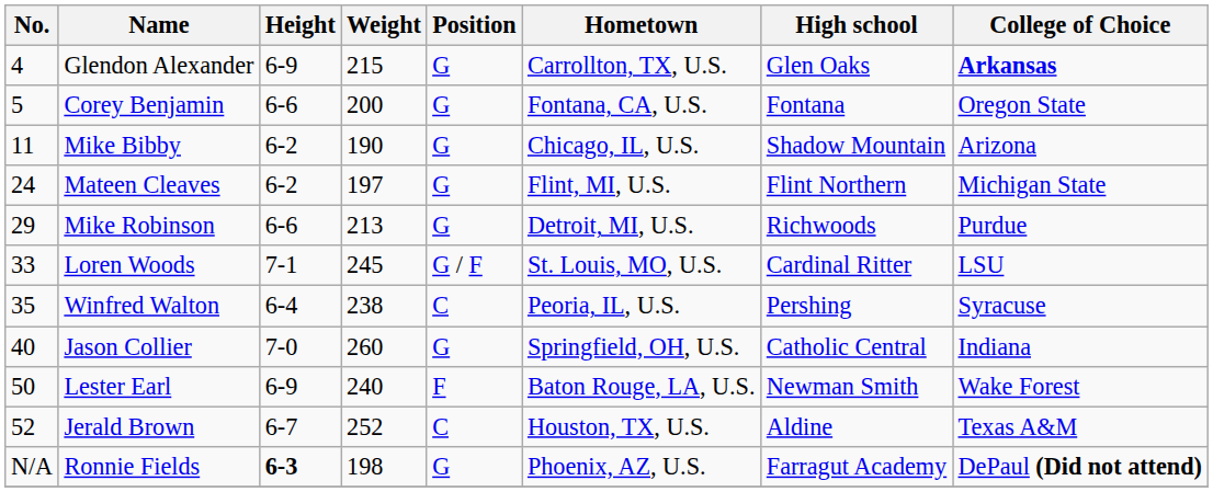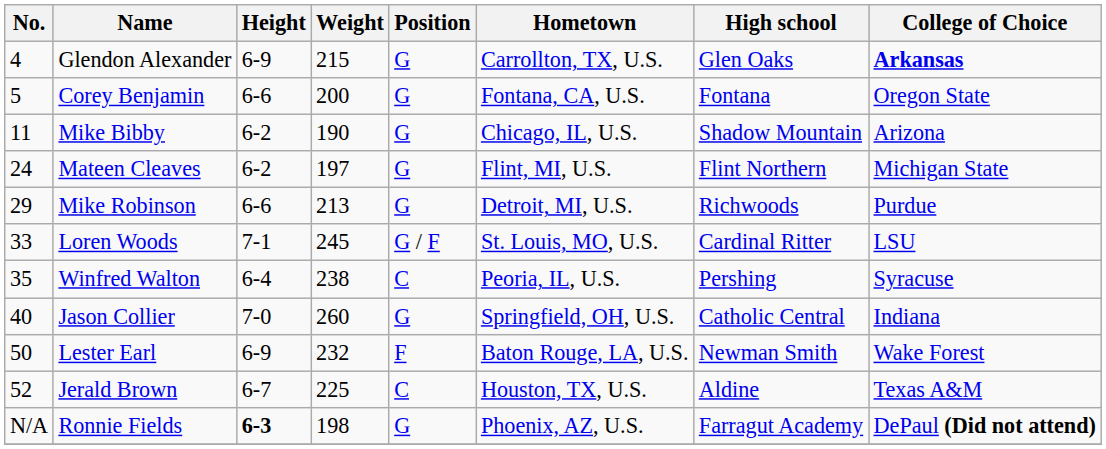 <table class="wikitable sortable" style="font-size: 95%;">
 <tr>
 <th>No.</th>
 <th>Name</th>
 <th>Height</th>
 <th>Weight</th>
 <th>Position</th>
 <th>Hometown</th>
 <th>High school</th>
 <th>College of Choice</th>
 </tr>
 <tr>
 <td>4</td>
 <td>Glendon Alexander</td>
 <td>6-9</td>
 <td>215</td>
 <td><a href='#'>G</a></td>
 <td><a href='#'>Carrollton, TX</a>, U.S.</td>
 <td><a href='#'>Glen Oaks</a></td>
 <td><strong><a href='#'>Arkansas</a></strong></td>
 </tr>
 <tr>
 <td>5</td>
 <td><a href='#'>Corey Benjamin</a></td>
 <td>6-6</td>
 <td>200</td>
 <td><a href='#'>G</a></td>
 <td><a href='#'>Fontana, CA</a>, U.S.</td>
 <td><a href='#'>Fontana</a></td>
 <td><a href='#'>Oregon State</a></td>
 </tr>
 <tr>
 <td>11</td>
 <td><a href='#'>Mike Bibby</a></td>
 <td>6-2</td>
 <td>190</td>
 <td><a href='#'>G</a></td>
 <td><a href='#'>Chicago, IL</a>, U.S.</td>
 <td><a href='#'>Shadow Mountain</a></td>
 <td><a href='#'>Arizona</a></td>
 </tr>
 <tr>
 <td>24</td>
 <td><a href='#'>Mateen Cleaves</a></td>
 <td>6-2</td>
 <td>197</td>
 <td><a href='#'>G</a></td>
 <td><a href='#'>Flint, MI</a>, U.S.</td>
 <td><a href='#'>Flint Northern</a></td>
 <td><a href='#'>Michigan State</a></td>
 </tr>
 <tr>
 <td>29</td>
 <td><a href='#'>Mike Robinson</a></td>
 <td>6-6</td>
 <td>213</td>
 <td><a href='#'>G</a></td>
 <td><a href='#'>Detroit, MI</a>, U.S.</td>
 <td><a href='#'>Richwoods</a></td>
 <td><a href='#'>Purdue</a></td>
 </tr>
 <tr>
 <td>33</td>
 <td><a href='#'>Loren Woods</a></td>
 <td>7-1</td>
 <td>245</td>
 <td><a href='#'>G</a> / <a href='#'>F</a></td>
 <td><a href='#'>St. Louis, MO</a>, U.S.</td>
 <td><a href='#'>Cardinal Ritter</a></td>
 <td><a href='#'>LSU</a></td>
 </tr>
 <tr>
 <td>35</td>
 <td><a href='#'>Winfred Walton</a></td>
 <td>6-4</td>
 <td>238</td>
 <td><a href='#'>C</a></td>
 <td><a href='#'>Peoria, IL</a>, U.S.</td>
 <td><a href='#'>Pershing</a></td>
 <td><a href='#'>Syracuse</a></td>
 </tr>
 <tr>
 <td>40</td>
 <td><a href='#'>Jason Collier</a></td>
 <td>7-0</td>
 <td>260</td>
 <td><a href='#'>G</a></td>
 <td><a href='#'>Springfield, OH</a>, U.S.</td>
 <td><a href='#'>Catholic Central</a></td>
 <td><a href='#'>Indiana</a></td>
 </tr>
 <tr>
 <td>50</td>
 <td><a href='#'>Lester Earl</a></td>
 <td>6-9</td>
-<td>240</td>
+<td>232</td>
 <td><a href='#'>F</a></td>
 <td><a href='#'>Baton Rouge, LA</a>, U.S.</td>
 <td><a href='#'>Newman Smith</a></td>
 <td><a href='#'>Wake Forest</a></td>
 </tr>
 <tr>
 <td>52</td>
 <td><a href='#'>Jerald Brown</a></td>
 <td>6-7</td>
-<td>252</td>
+<td>225</td>
 <td><a href='#'>C</a></td>
 <td><a href='#'>Houston, TX</a>, U.S.</td>
 <td><a href='#'>Aldine</a></td>
 <td><a href='#'>Texas A&M</a></td>
 </tr>
 <tr>
 <td>N/A</td>
 <td><a href='#'>Ronnie Fields</a></td>
 <td><strong>6-3</strong></td>
 <td>198</td>
 <td><a href='#'>G</a></td>
 <td><a href='#'>Phoenix, AZ</a>, U.S.</td>
 <td><a href='#'>Farragut Academy</a></td>
 <td><a href='#'>DePaul</a> <strong>(Did not attend)</strong></td>
 </tr>
 <tr>
 </tr>
 </table>
